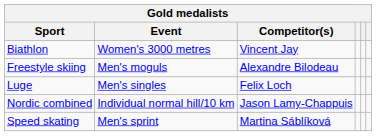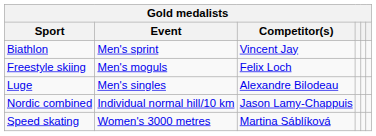 <table class="wikitable">
 <tr>
 <th colspan="6">Gold medalists</th>
 </tr>
 <tr>
 <th>Sport</th>
 <th>Event</th>
 <th>Competitor(s)</th>
 <th></th>
 <th></th>
 <th></th>
 </tr>
 <tr>
 <td><a href='#'>Biathlon</a></td>
-<td><a href='#'>Women's 3000 metres</a></td>
+<td><a href='#'>Men's sprint</a></td>
 <td><a href='#'>Vincent Jay</a></td>
 <td></td>
 <td></td>
 <td></td>
 </tr>
 <tr>
 <td><a href='#'>Freestyle skiing</a></td>
 <td><a href='#'>Men's moguls</a></td>
-<td><a href='#'>Alexandre Bilodeau</a></td>
+<td><a href='#'>Felix Loch</a></td>
 <td></td>
 <td></td>
 <td></td>
 </tr>
 <tr>
 <td><a href='#'>Luge</a></td>
 <td><a href='#'>Men's singles</a></td>
-<td><a href='#'>Felix Loch</a></td>
+<td><a href='#'>Alexandre Bilodeau</a></td>
 <td></td>
 <td></td>
 <td></td>
 </tr>
 <tr>
 <td><a href='#'>Nordic combined</a></td>
 <td><a href='#'>Individual normal hill/10 km</a></td>
 <td><a href='#'>Jason Lamy-Chappuis</a></td>
 <td></td>
 <td></td>
 <td></td>
 </tr>
 <tr>
 <td><a href='#'>Speed skating</a></td>
-<td><a href='#'>Men's sprint</a></td>
+<td><a href='#'>Women's 3000 metres</a></td>
 <td><a href='#'>Martina Sáblíková</a></td>
 <td></td>
 <td></td>
 <td></td>
 </tr>
 </table>
